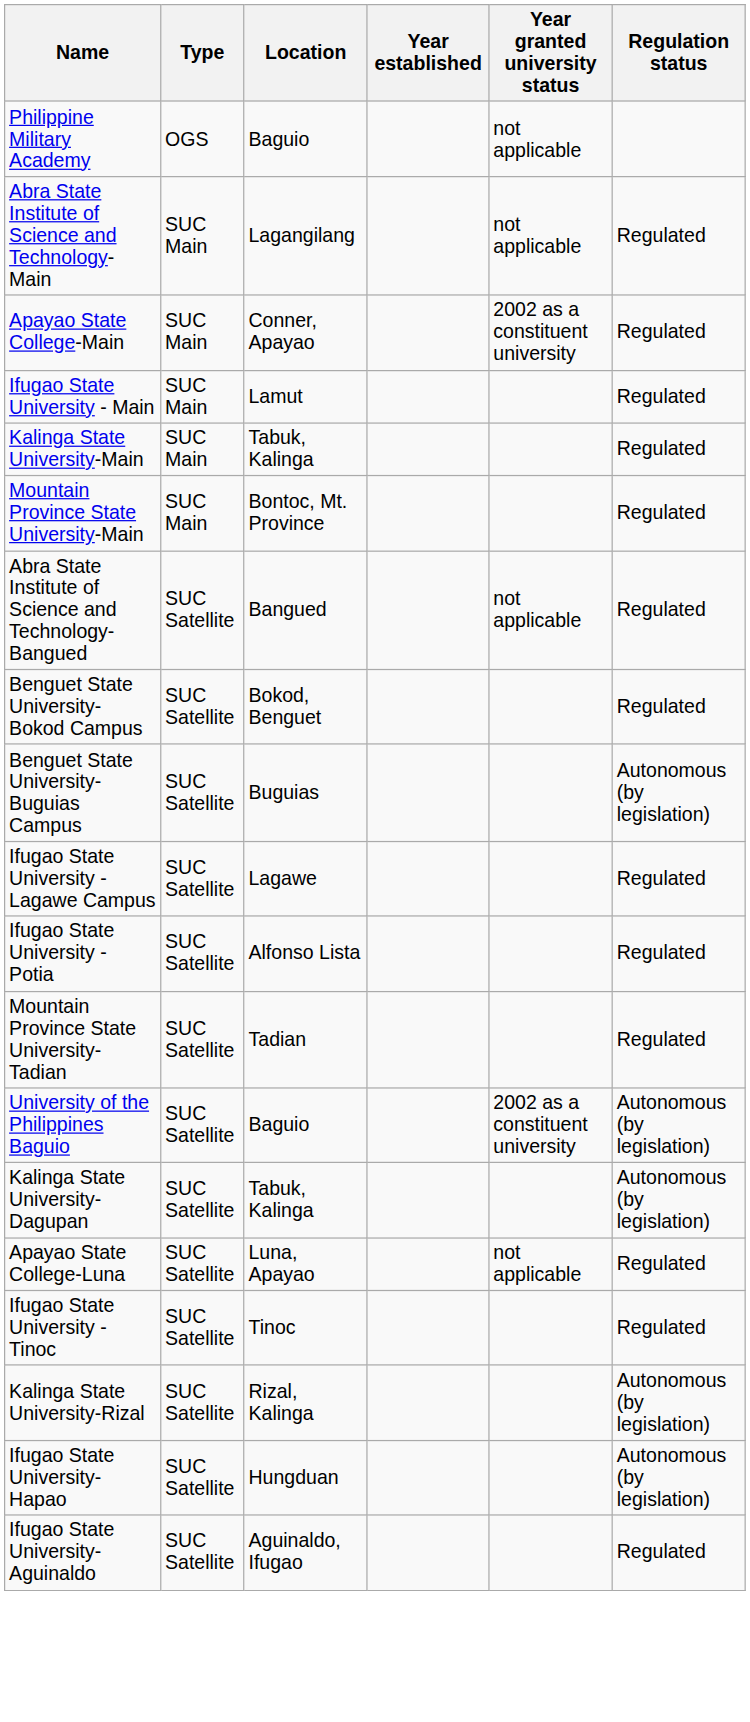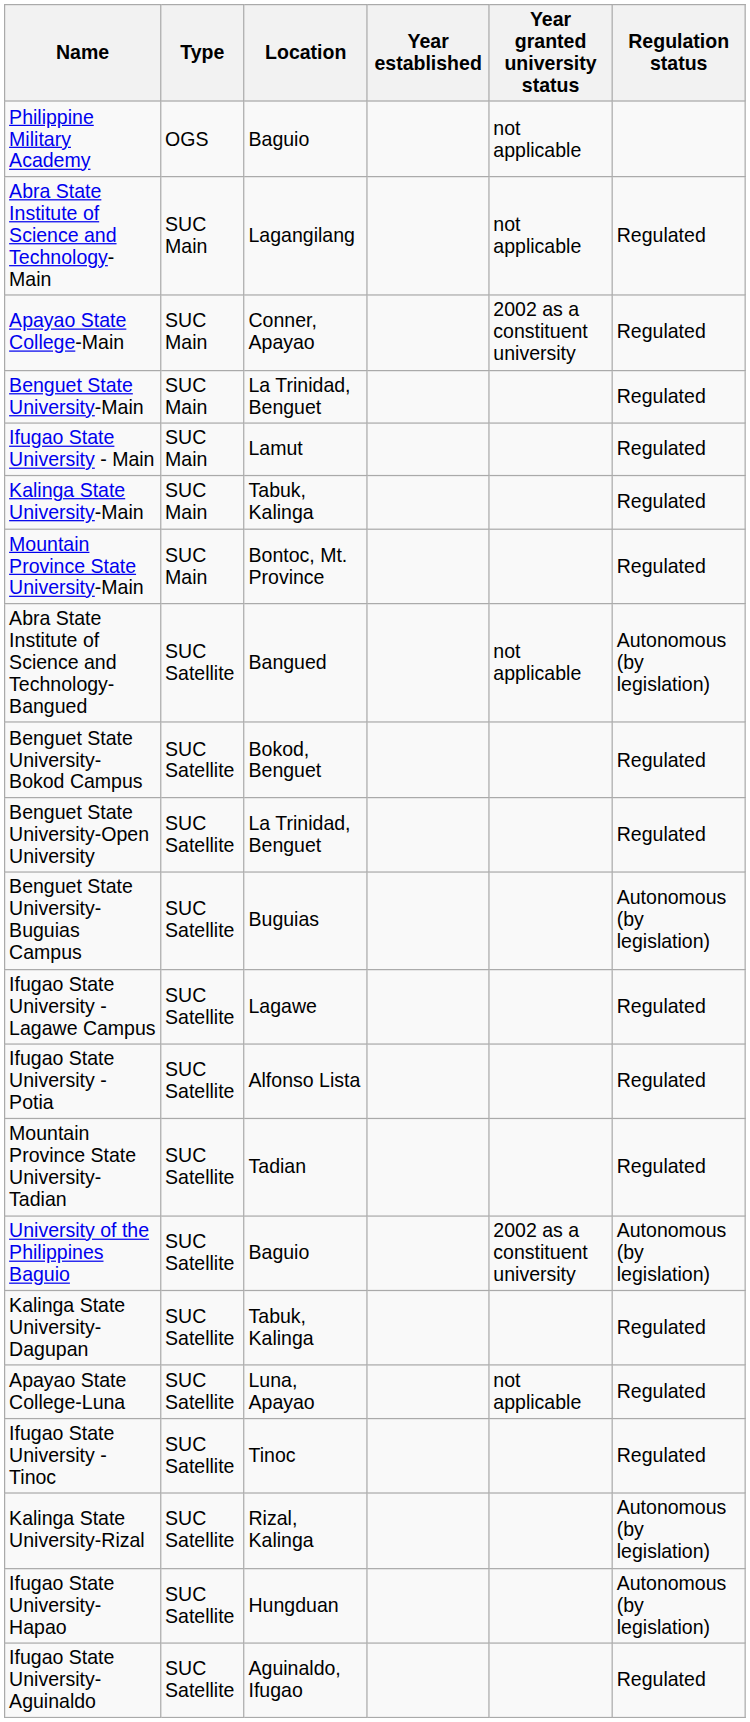 <table class="wikitable sortable static-row-numbers">
 <tr>
 <th>Name</th>
 <th>Type</th>
 <th class="unsortable">Location</th>
 <th>Year established</th>
 <th style="vertical-align:middle;">Year granted university status</th>
 <th style="vertical-align:middle;">Regulation status</th>
 </tr>
 <tr>
 <td><a href='#'>Philippine Military Academy</a></td>
 <td>OGS</td>
 <td>Baguio</td>
 <td></td>
 <td style="vertical-align:middle;">not applicable</td>
 <td></td>
 </tr>
 <tr>
 <td><a href='#'>Abra State Institute of Science and Technology</a>-Main</td>
 <td>SUC Main</td>
 <td>Lagangilang</td>
 <td></td>
 <td style="vertical-align:middle;">not applicable</td>
 <td style="vertical-align:middle;">Regulated</td>
 </tr>
 <tr>
 <td><a href='#'>Apayao State College</a>-Main</td>
 <td>SUC Main</td>
 <td>Conner, Apayao</td>
 <td></td>
 <td>2002 as a constituent university</td>
 <td style="vertical-align:middle;">Regulated</td>
 </tr>
 <tr>
+<td><a href='#'>Benguet State University</a>-Main</td>
+<td>SUC Main</td>
+<td>La Trinidad, Benguet</td>
+<td></td>
+<td></td>
+<td style="vertical-align:middle;">Regulated</td>
+</tr>
+<tr>
 <td><a href='#'>Ifugao State University</a> - Main</td>
 <td>SUC Main</td>
 <td>Lamut</td>
 <td></td>
 <td></td>
 <td style="vertical-align:middle;">Regulated</td>
 </tr>
 <tr>
 <td><a href='#'>Kalinga State University</a>-Main</td>
 <td>SUC Main</td>
 <td>Tabuk, Kalinga</td>
 <td></td>
 <td></td>
 <td style="vertical-align:middle;">Regulated</td>
 </tr>
 <tr>
 <td><a href='#'>Mountain Province State University</a>-Main</td>
 <td>SUC Main</td>
 <td>Bontoc, Mt. Province</td>
 <td></td>
 <td></td>
 <td style="vertical-align:middle;">Regulated</td>
 </tr>
 <tr>
 <td>Abra State Institute of Science and Technology-Bangued</td>
 <td>SUC Satellite</td>
 <td>Bangued</td>
 <td></td>
 <td style="vertical-align:middle;">not applicable</td>
-<td style="vertical-align:middle;">Regulated</td>
+<td style="vertical-align:middle;">Autonomous (by legislation)</td>
 </tr>
 <tr>
 <td>Benguet State University-Bokod Campus</td>
 <td>SUC Satellite</td>
 <td>Bokod, Benguet</td>
+<td></td>
+<td></td>
+<td style="vertical-align:middle;">Regulated</td>
+</tr>
+<tr>
+<td>Benguet State University-Open University</td>
+<td>SUC Satellite</td>
+<td>La Trinidad, Benguet</td>
 <td></td>
 <td></td>
 <td style="vertical-align:middle;">Regulated</td>
 </tr>
 <tr>
 <td>Benguet State University-Buguias Campus</td>
 <td>SUC Satellite</td>
 <td>Buguias</td>
 <td></td>
 <td></td>
 <td style="vertical-align:middle;">Autonomous (by legislation)</td>
 </tr>
 <tr>
 <td>Ifugao State University - Lagawe Campus</td>
 <td>SUC Satellite</td>
 <td>Lagawe</td>
 <td></td>
 <td></td>
 <td style="vertical-align:middle;">Regulated</td>
 </tr>
 <tr>
 <td>Ifugao State University - Potia</td>
 <td>SUC Satellite</td>
 <td>Alfonso Lista</td>
 <td></td>
 <td></td>
 <td style="vertical-align:middle;">Regulated</td>
 </tr>
 <tr>
 <td>Mountain Province State University-Tadian</td>
 <td>SUC Satellite</td>
 <td>Tadian</td>
 <td></td>
 <td></td>
 <td style="vertical-align:middle;">Regulated</td>
 </tr>
 <tr>
 <td><a href='#'>University of the Philippines Baguio</a></td>
 <td>SUC Satellite</td>
 <td>Baguio</td>
 <td></td>
 <td>2002 as a constituent university</td>
 <td style="vertical-align:middle;">Autonomous (by legislation)</td>
 </tr>
 <tr>
 <td>Kalinga State University-Dagupan</td>
 <td>SUC Satellite</td>
 <td>Tabuk, Kalinga</td>
 <td></td>
 <td></td>
-<td style="vertical-align:middle;">Autonomous (by legislation)</td>
+<td style="vertical-align:middle;">Regulated</td>
 </tr>
 <tr>
 <td>Apayao State College-Luna</td>
 <td>SUC Satellite</td>
 <td>Luna, Apayao</td>
 <td></td>
 <td style="vertical-align:middle;">not applicable</td>
 <td style="vertical-align:middle;">Regulated</td>
 </tr>
 <tr>
 <td>Ifugao State University - Tinoc</td>
 <td>SUC Satellite</td>
 <td>Tinoc</td>
 <td></td>
 <td></td>
 <td style="vertical-align:middle;">Regulated</td>
 </tr>
 <tr>
 <td>Kalinga State University-Rizal</td>
 <td>SUC Satellite</td>
 <td>Rizal, Kalinga</td>
 <td></td>
 <td></td>
 <td style="vertical-align:middle;">Autonomous (by legislation)</td>
 </tr>
 <tr>
 <td>Ifugao State University-Hapao</td>
 <td>SUC Satellite</td>
 <td>Hungduan</td>
 <td></td>
 <td></td>
 <td style="vertical-align:middle;">Autonomous (by legislation)</td>
 </tr>
 <tr>
 <td>Ifugao State University-Aguinaldo</td>
 <td>SUC Satellite</td>
 <td>Aguinaldo, Ifugao</td>
 <td></td>
 <td></td>
 <td style="vertical-align:middle;">Regulated</td>
 </tr>
 </table>
